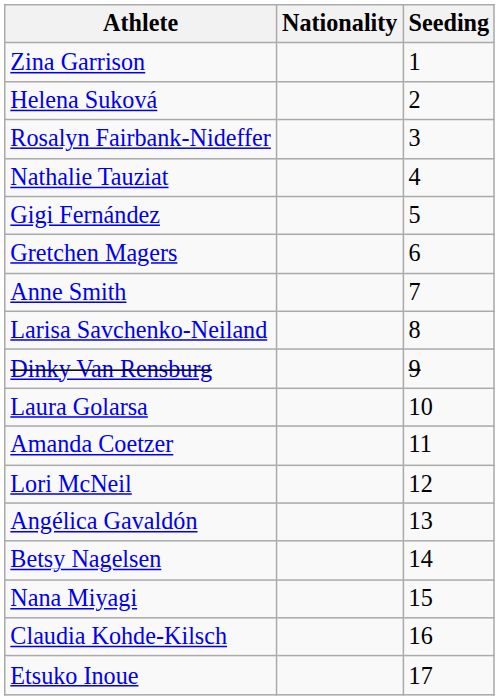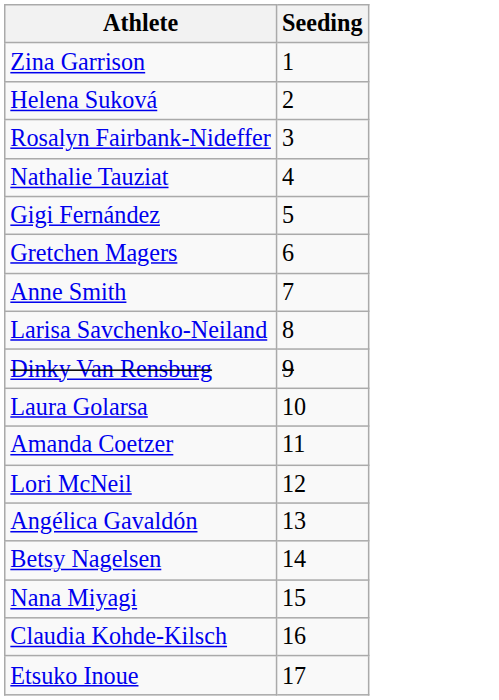 <table class="wikitable" border="1">
 <tr>
 <th>Athlete</th>
-<th>Nationality</th>
 <th>Seeding</th>
 </tr>
 <tr>
 <td><a href='#'>Zina Garrison</a></td>
-<td></td>
 <td>1</td>
 </tr>
 <tr>
 <td><a href='#'>Helena Suková</a></td>
-<td></td>
 <td>2</td>
 </tr>
 <tr>
 <td><a href='#'>Rosalyn Fairbank-Nideffer</a></td>
-<td></td>
 <td>3</td>
 </tr>
 <tr>
 <td><a href='#'>Nathalie Tauziat</a></td>
-<td></td>
 <td>4</td>
 </tr>
 <tr>
 <td><a href='#'>Gigi Fernández</a></td>
-<td></td>
 <td>5</td>
 </tr>
 <tr>
 <td><a href='#'>Gretchen Magers</a></td>
-<td></td>
 <td>6</td>
 </tr>
 <tr>
 <td><a href='#'>Anne Smith</a></td>
-<td></td>
 <td>7</td>
 </tr>
 <tr>
 <td><a href='#'>Larisa Savchenko-Neiland</a></td>
-<td></td>
 <td>8</td>
 </tr>
 <tr>
 <td><del><a href='#'>Dinky Van Rensburg</a></del></td>
-<td><del></del></td>
 <td><del>9</del></td>
 </tr>
 <tr>
 <td><a href='#'>Laura Golarsa</a></td>
-<td></td>
 <td>10</td>
 </tr>
 <tr>
 <td><a href='#'>Amanda Coetzer</a></td>
-<td></td>
 <td>11</td>
 </tr>
 <tr>
 <td><a href='#'>Lori McNeil</a></td>
-<td></td>
 <td>12</td>
 </tr>
 <tr>
 <td><a href='#'>Angélica Gavaldón</a></td>
-<td></td>
 <td>13</td>
 </tr>
 <tr>
 <td><a href='#'>Betsy Nagelsen</a></td>
-<td></td>
 <td>14</td>
 </tr>
 <tr>
 <td><a href='#'>Nana Miyagi</a></td>
-<td></td>
 <td>15</td>
 </tr>
 <tr>
 <td><a href='#'>Claudia Kohde-Kilsch</a></td>
-<td></td>
 <td>16</td>
 </tr>
 <tr>
 <td><a href='#'>Etsuko Inoue</a></td>
-<td></td>
 <td>17</td>
 </tr>
 </table>
